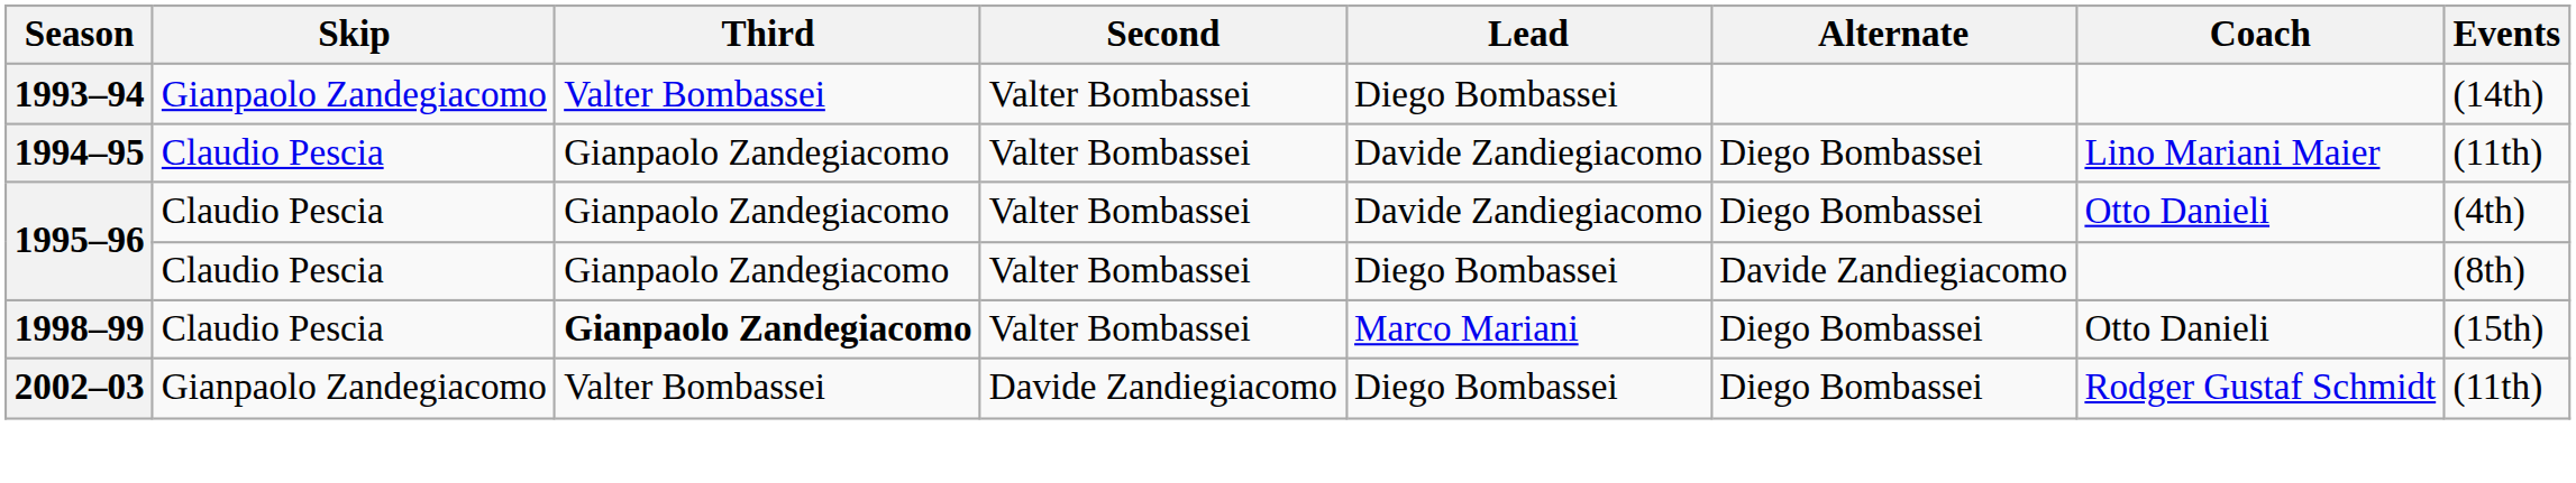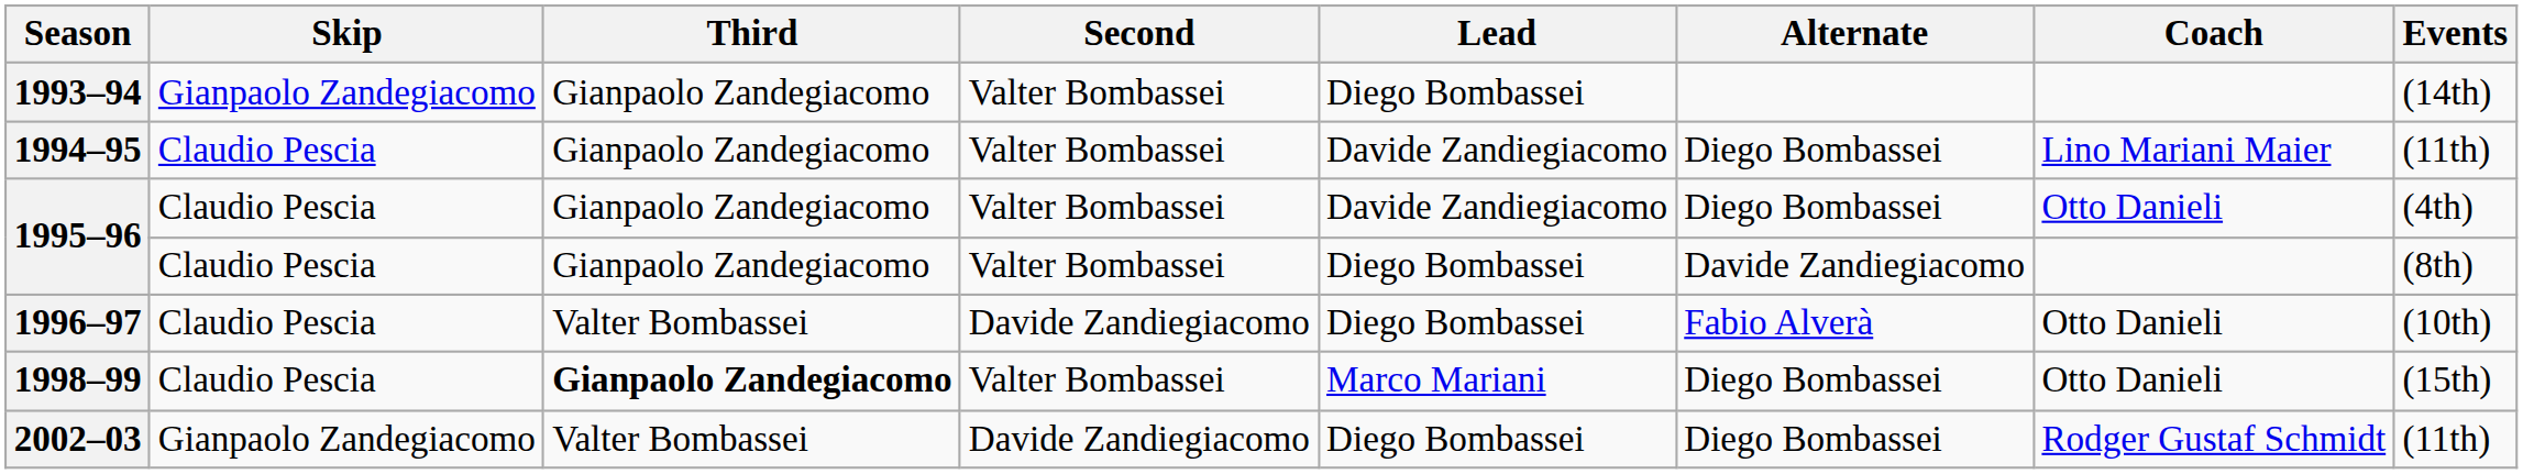 <table class="wikitable">
 <tr>
 <th scope="col">Season</th>
 <th scope="col">Skip</th>
 <th scope="col">Third</th>
 <th scope="col">Second</th>
 <th scope="col">Lead</th>
 <th scope="col">Alternate</th>
 <th scope="col">Coach</th>
 <th scope="col">Events</th>
 </tr>
 <tr>
 <th scope="row">1993–94</th>
 <td><a href='#'>Gianpaolo Zandegiacomo</a></td>
-<td><a href='#'>Valter Bombassei</a></td>
+<td>Gianpaolo Zandegiacomo</td>
 <td>Valter Bombassei</td>
 <td>Diego Bombassei</td>
 <td></td>
 <td></td>
 <td> (14th)</td>
 </tr>
 <tr>
 <th scope="row">1994–95</th>
 <td><a href='#'>Claudio Pescia</a></td>
 <td>Gianpaolo Zandegiacomo</td>
 <td>Valter Bombassei</td>
 <td>Davide Zandiegiacomo</td>
 <td>Diego Bombassei</td>
 <td><a href='#'>Lino Mariani Maier</a></td>
 <td> (11th)</td>
 </tr>
 <tr>
 <th scope="row" rowspan=2>1995–96</th>
 <td>Claudio Pescia</td>
 <td>Gianpaolo Zandegiacomo</td>
 <td>Valter Bombassei</td>
 <td>Davide Zandiegiacomo</td>
 <td>Diego Bombassei</td>
 <td><a href='#'>Otto Danieli</a></td>
 <td> (4th)</td>
 </tr>
 <tr>
 <td>Claudio Pescia</td>
 <td>Gianpaolo Zandegiacomo</td>
 <td>Valter Bombassei</td>
 <td>Diego Bombassei</td>
 <td>Davide Zandiegiacomo</td>
 <td></td>
 <td> (8th)</td>
 </tr>
 <tr>
+<th scope="row">1996–97</th>
+<td>Claudio Pescia</td>
+<td>Valter Bombassei</td>
+<td>Davide Zandiegiacomo</td>
+<td>Diego Bombassei</td>
+<td><a href='#'>Fabio Alverà</a></td>
+<td>Otto Danieli</td>
+<td> (10th)</td>
+</tr>
+<tr>
 <th scope="row">1998–99</th>
 <td>Claudio Pescia</td>
 <td><strong>Gianpaolo Zandegiacomo</strong></td>
 <td>Valter Bombassei</td>
 <td><a href='#'>Marco Mariani</a></td>
 <td>Diego Bombassei</td>
 <td>Otto Danieli</td>
 <td> (15th)</td>
 </tr>
 <tr>
 <th scope="row">2002–03</th>
 <td>Gianpaolo Zandegiacomo</td>
 <td>Valter Bombassei</td>
 <td>Davide Zandiegiacomo</td>
 <td>Diego Bombassei</td>
 <td>Diego Bombassei</td>
 <td><a href='#'>Rodger Gustaf Schmidt</a></td>
 <td> (11th)</td>
 </tr>
 </table>
